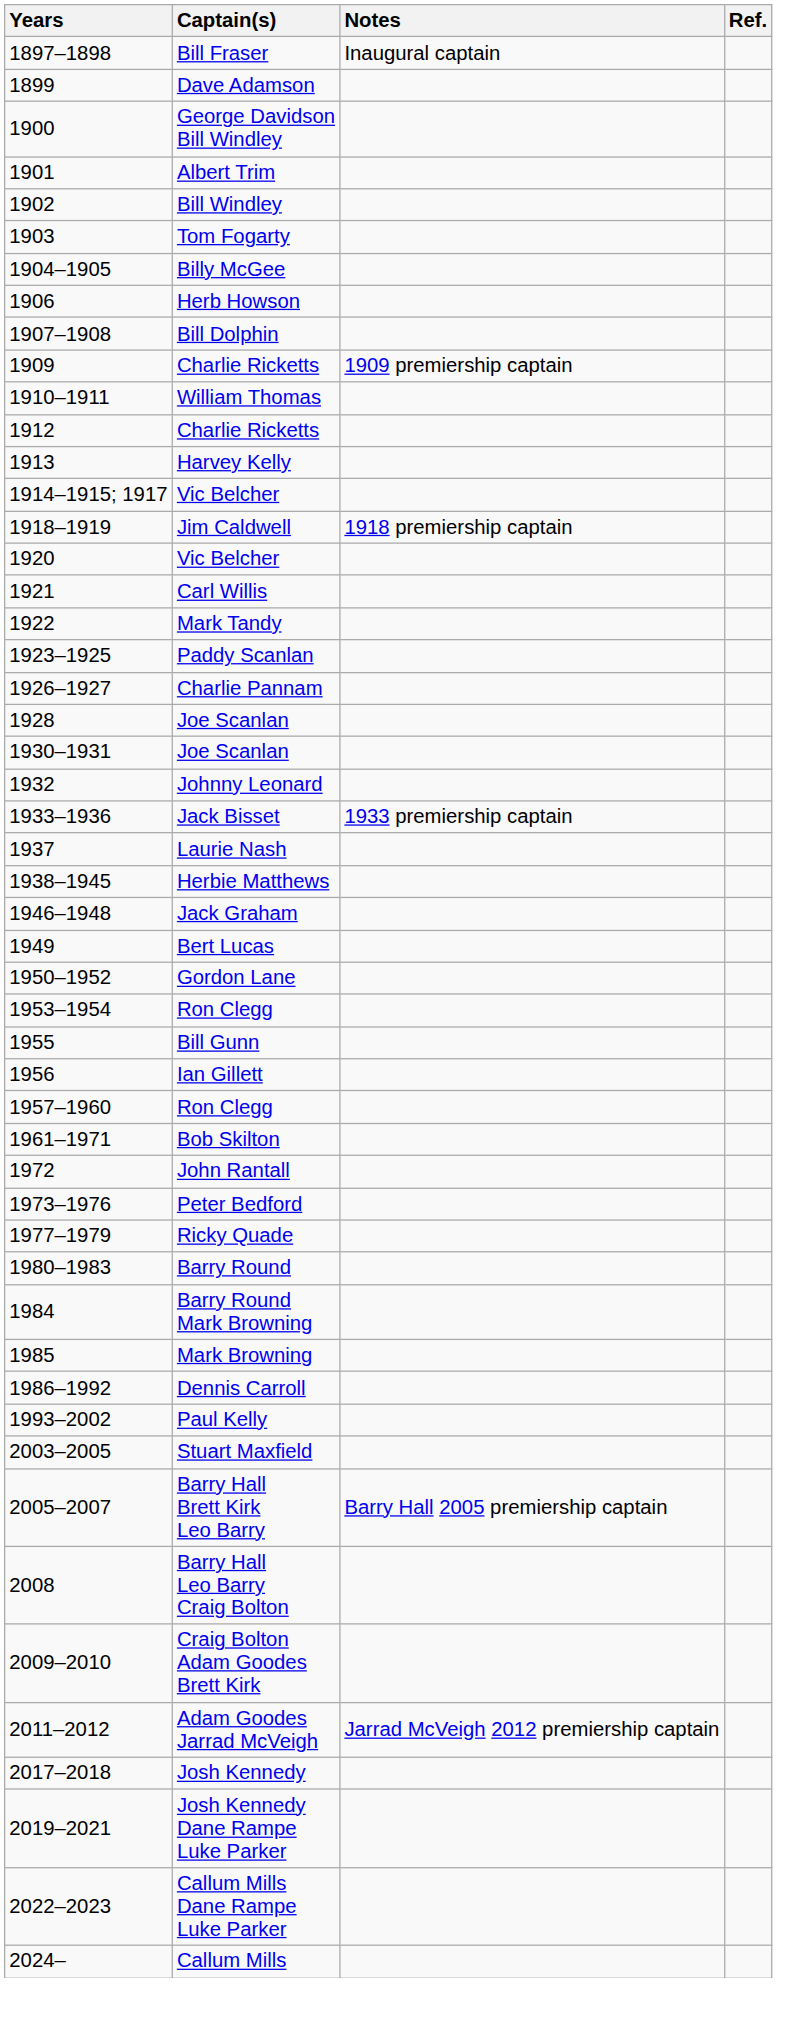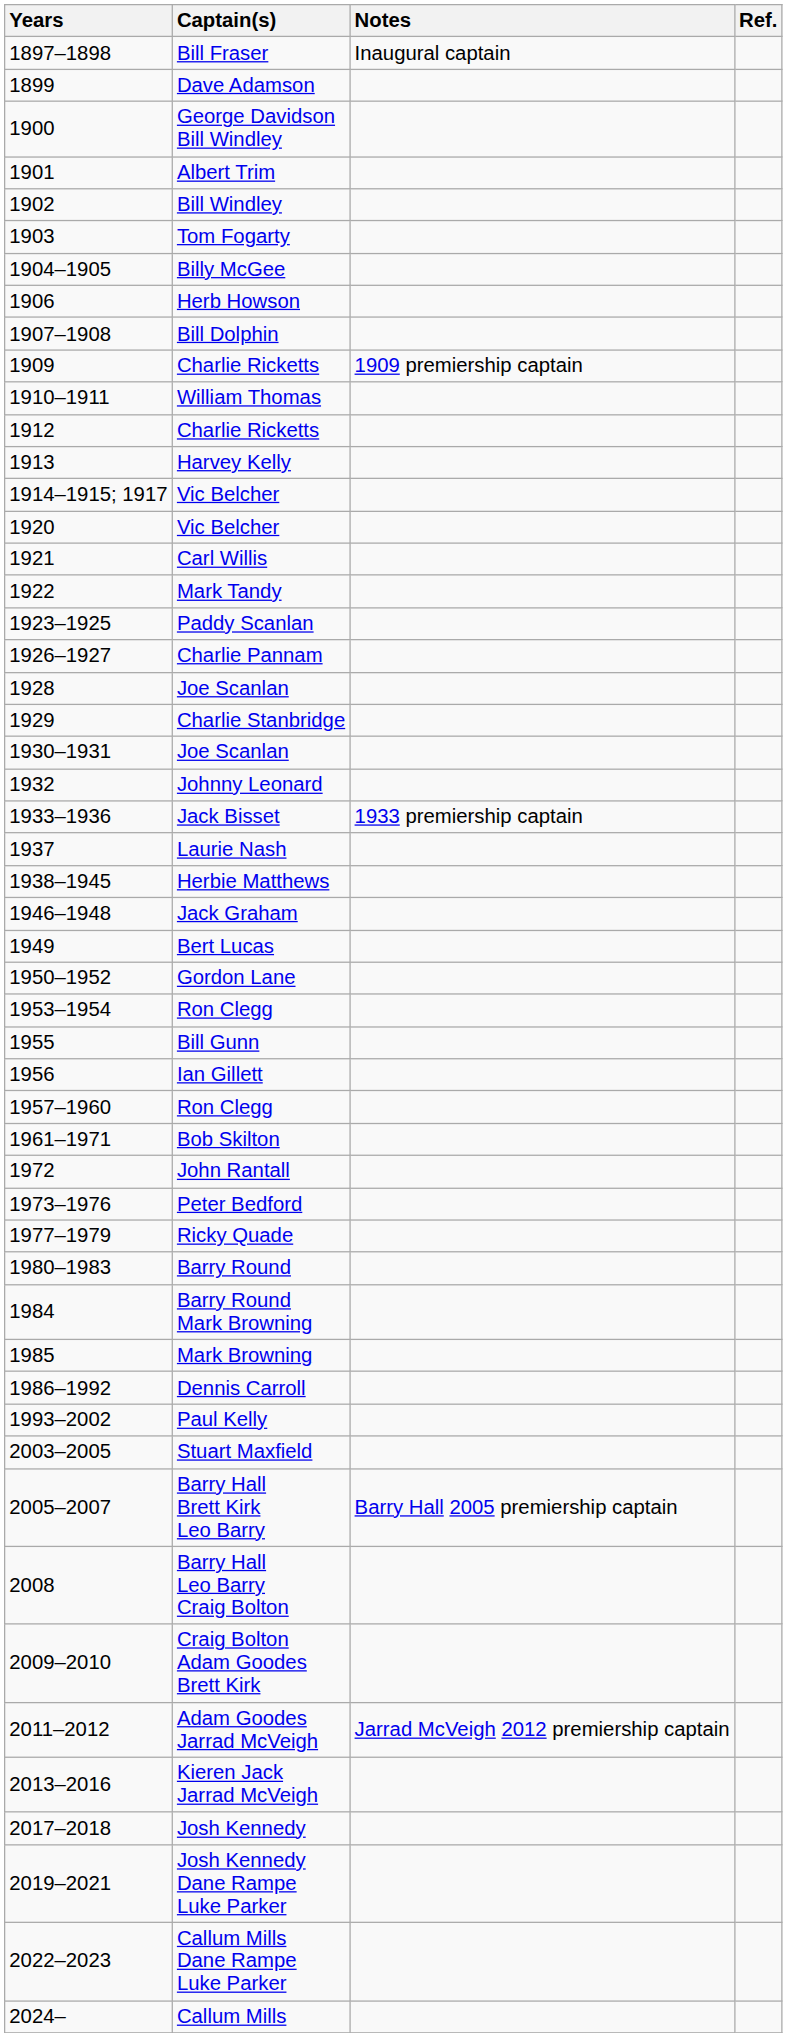 <table class="wikitable">
 <tr>
 <th style="text-align:left;">Years</th>
 <th style="text-align:left;">Captain(s)</th>
 <th style="text-align:left;">Notes</th>
 <th style="text-align:left;">Ref.</th>
 </tr>
 <tr>
 <td>1897–1898</td>
 <td><a href='#'>Bill Fraser</a></td>
 <td>Inaugural captain</td>
 <td></td>
 </tr>
 <tr>
 <td>1899</td>
 <td><a href='#'>Dave Adamson</a></td>
 <td></td>
 <td></td>
 </tr>
 <tr>
 <td>1900</td>
 <td><a href='#'>George Davidson</a><br><a href='#'>Bill Windley</a></td>
 <td></td>
 <td></td>
 </tr>
 <tr>
 <td>1901</td>
 <td><a href='#'>Albert Trim</a></td>
 <td></td>
 <td></td>
 </tr>
 <tr>
 <td>1902</td>
 <td><a href='#'>Bill Windley</a></td>
 <td></td>
 <td></td>
 </tr>
 <tr>
 <td>1903</td>
 <td><a href='#'>Tom Fogarty</a></td>
 <td></td>
 <td></td>
 </tr>
 <tr>
 <td>1904–1905</td>
 <td><a href='#'>Billy McGee</a></td>
 <td></td>
 <td></td>
 </tr>
 <tr>
 <td>1906</td>
 <td><a href='#'>Herb Howson</a></td>
 <td></td>
 <td></td>
 </tr>
 <tr>
 <td>1907–1908</td>
 <td><a href='#'>Bill Dolphin</a></td>
 <td></td>
 <td></td>
 </tr>
 <tr>
 <td>1909</td>
 <td><a href='#'>Charlie Ricketts</a></td>
 <td><a href='#'>1909</a> premiership captain</td>
 <td></td>
 </tr>
 <tr>
 <td>1910–1911</td>
 <td><a href='#'>William Thomas</a></td>
 <td></td>
 <td></td>
 </tr>
 <tr>
 <td>1912</td>
 <td><a href='#'>Charlie Ricketts</a></td>
 <td></td>
 <td></td>
 </tr>
 <tr>
 <td>1913</td>
 <td><a href='#'>Harvey Kelly</a></td>
 <td></td>
 <td></td>
 </tr>
 <tr>
 <td>1914–1915; 1917</td>
 <td><a href='#'>Vic Belcher</a></td>
 <td></td>
 <td></td>
 </tr>
 <tr>
-<td>1918–1919</td>
-<td><a href='#'>Jim Caldwell</a></td>
-<td><a href='#'>1918</a> premiership captain</td>
-<td></td>
-</tr>
-<tr>
 <td>1920</td>
 <td><a href='#'>Vic Belcher</a></td>
 <td></td>
 <td></td>
 </tr>
 <tr>
 <td>1921</td>
 <td><a href='#'>Carl Willis</a></td>
 <td></td>
 <td></td>
 </tr>
 <tr>
 <td>1922</td>
 <td><a href='#'>Mark Tandy</a></td>
 <td></td>
 <td></td>
 </tr>
 <tr>
 <td>1923–1925</td>
 <td><a href='#'>Paddy Scanlan</a></td>
 <td></td>
 <td></td>
 </tr>
 <tr>
 <td>1926–1927</td>
 <td><a href='#'>Charlie Pannam</a></td>
 <td></td>
 <td></td>
 </tr>
 <tr>
 <td>1928</td>
 <td><a href='#'>Joe Scanlan</a></td>
+<td></td>
+<td></td>
+</tr>
+<tr>
+<td>1929</td>
+<td><a href='#'>Charlie Stanbridge</a></td>
 <td></td>
 <td></td>
 </tr>
 <tr>
 <td>1930–1931</td>
 <td><a href='#'>Joe Scanlan</a></td>
 <td></td>
 <td></td>
 </tr>
 <tr>
 <td>1932</td>
 <td><a href='#'>Johnny Leonard</a></td>
 <td></td>
 <td></td>
 </tr>
 <tr>
 <td>1933–1936</td>
 <td><a href='#'>Jack Bisset</a></td>
 <td><a href='#'>1933</a> premiership captain</td>
 <td></td>
 </tr>
 <tr>
 <td>1937</td>
 <td><a href='#'>Laurie Nash</a></td>
 <td></td>
 <td></td>
 </tr>
 <tr>
 <td>1938–1945</td>
 <td><a href='#'>Herbie Matthews</a></td>
 <td></td>
 <td></td>
 </tr>
 <tr>
 <td>1946–1948</td>
 <td><a href='#'>Jack Graham</a></td>
 <td></td>
 <td></td>
 </tr>
 <tr>
 <td>1949</td>
 <td><a href='#'>Bert Lucas</a></td>
 <td></td>
 <td></td>
 </tr>
 <tr>
 <td>1950–1952</td>
 <td><a href='#'>Gordon Lane</a></td>
 <td></td>
 <td></td>
 </tr>
 <tr>
 <td>1953–1954</td>
 <td><a href='#'>Ron Clegg</a></td>
 <td></td>
 <td></td>
 </tr>
 <tr>
 <td>1955</td>
 <td><a href='#'>Bill Gunn</a></td>
 <td></td>
 <td></td>
 </tr>
 <tr>
 <td>1956</td>
 <td><a href='#'>Ian Gillett</a></td>
 <td></td>
 <td></td>
 </tr>
 <tr>
 <td>1957–1960</td>
 <td><a href='#'>Ron Clegg</a></td>
 <td></td>
 <td></td>
 </tr>
 <tr>
 <td>1961–1971</td>
 <td><a href='#'>Bob Skilton</a></td>
 <td></td>
 <td></td>
 </tr>
 <tr>
 <td>1972</td>
 <td><a href='#'>John Rantall</a></td>
 <td></td>
 <td></td>
 </tr>
 <tr>
 <td>1973–1976</td>
 <td><a href='#'>Peter Bedford</a></td>
 <td></td>
 <td></td>
 </tr>
 <tr>
 <td>1977–1979</td>
 <td><a href='#'>Ricky Quade</a></td>
 <td></td>
 <td></td>
 </tr>
 <tr>
 <td>1980–1983</td>
 <td><a href='#'>Barry Round</a></td>
 <td></td>
 <td></td>
 </tr>
 <tr>
 <td>1984</td>
 <td><a href='#'>Barry Round</a><br><a href='#'>Mark Browning</a></td>
 <td></td>
 <td></td>
 </tr>
 <tr>
 <td>1985</td>
 <td><a href='#'>Mark Browning</a></td>
 <td></td>
 <td></td>
 </tr>
 <tr>
 <td>1986–1992</td>
 <td><a href='#'>Dennis Carroll</a></td>
 <td></td>
 <td></td>
 </tr>
 <tr>
 <td>1993–2002</td>
 <td><a href='#'>Paul Kelly</a></td>
 <td></td>
 <td></td>
 </tr>
 <tr>
 <td>2003–2005</td>
 <td><a href='#'>Stuart Maxfield</a></td>
 <td></td>
 <td></td>
 </tr>
 <tr>
 <td>2005–2007</td>
 <td><a href='#'>Barry Hall</a><br><a href='#'>Brett Kirk</a><br><a href='#'>Leo Barry</a></td>
 <td><a href='#'>Barry Hall</a> <a href='#'>2005</a> premiership captain</td>
 <td></td>
 </tr>
 <tr>
 <td>2008</td>
 <td><a href='#'>Barry Hall</a><br><a href='#'>Leo Barry</a><br><a href='#'>Craig Bolton</a></td>
 <td></td>
 <td></td>
 </tr>
 <tr>
 <td>2009–2010</td>
 <td><a href='#'>Craig Bolton</a><br><a href='#'>Adam Goodes</a><br><a href='#'>Brett Kirk</a></td>
 <td></td>
 <td></td>
 </tr>
 <tr>
 <td>2011–2012</td>
 <td><a href='#'>Adam Goodes</a><br><a href='#'>Jarrad McVeigh</a></td>
 <td><a href='#'>Jarrad McVeigh</a> <a href='#'>2012</a> premiership captain</td>
 <td></td>
 </tr>
 <tr>
+<td>2013–2016</td>
+<td><a href='#'>Kieren Jack</a><br><a href='#'>Jarrad McVeigh</a></td>
+<td></td>
+<td></td>
+</tr>
+<tr>
 <td>2017–2018</td>
 <td><a href='#'>Josh Kennedy</a></td>
 <td></td>
 <td></td>
 </tr>
 <tr>
 <td>2019–2021</td>
 <td><a href='#'>Josh Kennedy</a><br><a href='#'>Dane Rampe</a><br><a href='#'>Luke Parker</a></td>
 <td></td>
 <td></td>
 </tr>
 <tr>
 <td>2022–2023</td>
 <td><a href='#'>Callum Mills</a><br><a href='#'>Dane Rampe</a><br><a href='#'>Luke Parker</a></td>
 <td></td>
 <td></td>
 </tr>
 <tr>
 <td>2024–</td>
 <td><a href='#'>Callum Mills</a></td>
 <td></td>
 <td></td>
 </tr>
 </table>
